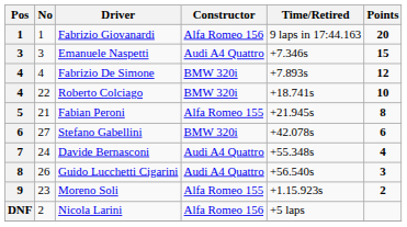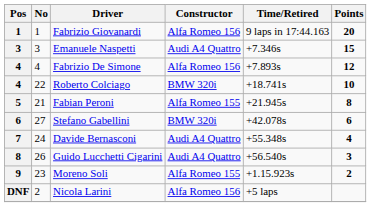 <table class="wikitable" style="font-size: 80%;">
 <tr>
 <th>Pos</th>
 <th>No</th>
 <th>Driver</th>
 <th>Constructor</th>
 <th>Time/Retired</th>
 <th>Points</th>
 </tr>
 <tr>
 <th>1</th>
 <td>1</td>
 <td> <a href='#'>Fabrizio Giovanardi</a></td>
 <td><a href='#'>Alfa Romeo 156</a></td>
 <td>9 laps in 17:44.163</td>
 <td align=center><strong>20</strong></td>
 </tr>
 <tr>
 <th>3</th>
 <td>3</td>
 <td> <a href='#'>Emanuele Naspetti</a></td>
 <td><a href='#'>Audi A4 Quattro</a></td>
 <td>+7.346s</td>
 <td align=center><strong>15</strong></td>
 </tr>
 <tr>
 <th>4</th>
 <td>4</td>
 <td> <a href='#'>Fabrizio De Simone</a></td>
-<td><a href='#'>BMW 320i</a></td>
+<td><a href='#'>Alfa Romeo 156</a></td>
 <td>+7.893s</td>
 <td align=center><strong>12</strong></td>
 </tr>
 <tr>
 <th>4</th>
 <td>22</td>
 <td> <a href='#'>Roberto Colciago</a></td>
 <td><a href='#'>BMW 320i</a></td>
 <td>+18.741s</td>
 <td align=center><strong>10</strong></td>
 </tr>
 <tr>
 <th>5</th>
 <td>21</td>
 <td> <a href='#'>Fabian Peroni</a></td>
 <td><a href='#'>Alfa Romeo 155</a></td>
 <td>+21.945s</td>
 <td align=center><strong>8</strong></td>
 </tr>
 <tr>
 <th>6</th>
 <td>27</td>
 <td> <a href='#'>Stefano Gabellini</a></td>
 <td><a href='#'>BMW 320i</a></td>
 <td>+42.078s</td>
 <td align=center><strong>6</strong></td>
 </tr>
 <tr>
 <th>7</th>
 <td>24</td>
 <td> <a href='#'>Davide Bernasconi</a></td>
 <td><a href='#'>Audi A4 Quattro</a></td>
 <td>+55.348s</td>
 <td align=center><strong>4</strong></td>
 </tr>
 <tr>
 <th>8</th>
 <td>26</td>
 <td> <a href='#'>Guido Lucchetti Cigarini</a></td>
 <td><a href='#'>Audi A4 Quattro</a></td>
 <td>+56.540s</td>
 <td align=center><strong>3</strong></td>
 </tr>
 <tr>
 <th>9</th>
 <td>23</td>
 <td> <a href='#'>Moreno Soli</a></td>
 <td><a href='#'>Alfa Romeo 155</a></td>
 <td>+1.15.923s</td>
 <td align=center><strong>2</strong></td>
 </tr>
 <tr>
 <th>DNF</th>
 <td>2</td>
 <td> <a href='#'>Nicola Larini</a></td>
 <td><a href='#'>Alfa Romeo 156</a></td>
 <td>+5 laps</td>
 <td></td>
 </tr>
 <tr>
 </tr>
 </table>
